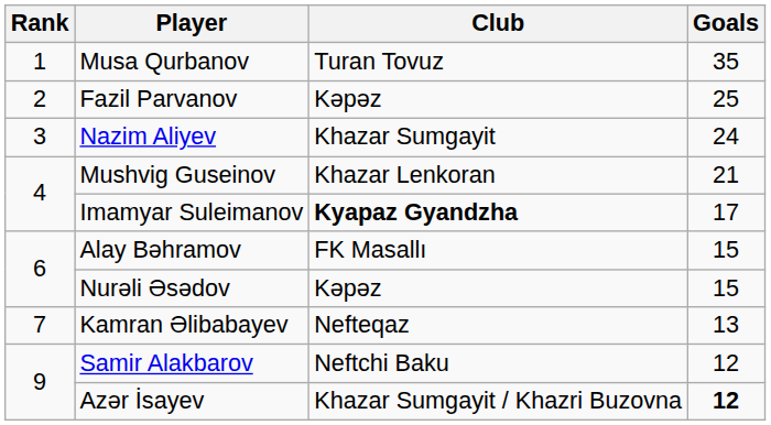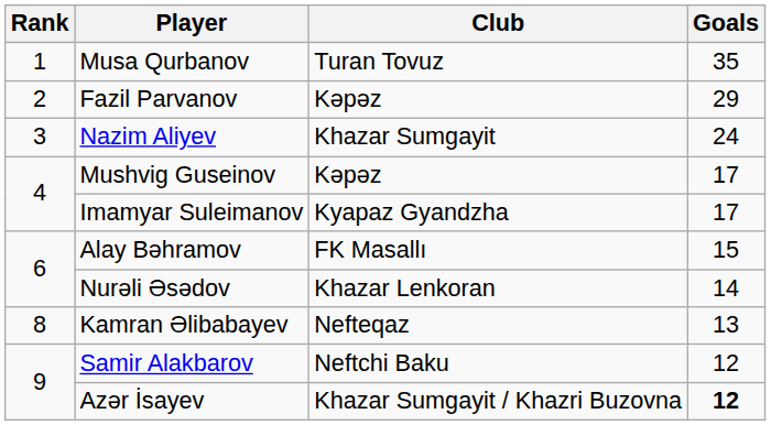 <table class="wikitable" style="text-align:center">
 <tr>
 <th>Rank</th>
 <th>Player</th>
 <th>Club</th>
 <th>Goals</th>
 </tr>
 <tr>
 <td>1</td>
 <td align="left"> Musa Qurbanov</td>
 <td align="left">Turan Tovuz</td>
 <td>35</td>
 </tr>
 <tr>
 <td>2</td>
 <td align="left"> Fazil Parvanov</td>
 <td align="left">Kəpəz</td>
-<td>25</td>
+<td>29</td>
 </tr>
 <tr>
 <td>3</td>
 <td align="left"> <a href='#'>Nazim Aliyev</a></td>
 <td align="left">Khazar Sumgayit</td>
 <td>24</td>
 </tr>
 <tr>
 <td rowspan="2">4</td>
 <td align="left"> Mushvig Guseinov</td>
-<td align="left">Khazar Lenkoran</td>
-<td>21</td>
+<td align="left">Kəpəz</td>
+<td>17</td>
 </tr>
 <tr>
 <td align="left"> Imamyar Suleimanov</td>
-<td align="left"><strong>Kyapaz Gyandzha</strong></td>
+<td align="left">Kyapaz Gyandzha</td>
 <td>17</td>
 </tr>
 <tr>
 <td rowspan="2">6</td>
 <td align="left"> Alay Bəhramov</td>
 <td align="left">FK Masallı</td>
 <td>15</td>
 </tr>
 <tr>
 <td align="left"> Nurəli Əsədov</td>
-<td align="left">Kəpəz</td>
-<td>15</td>
+<td align="left">Khazar Lenkoran</td>
+<td>14</td>
 </tr>
 <tr>
-<td>7</td>
+<td>8</td>
 <td align="left"> Kamran Əlibabayev</td>
 <td align="left">Nefteqaz</td>
 <td>13</td>
 </tr>
 <tr>
 <td rowspan="2">9</td>
 <td align="left"> <a href='#'>Samir Alakbarov</a></td>
 <td align="left">Neftchi Baku</td>
 <td>12</td>
 </tr>
 <tr>
 <td align="left"> Azər İsayev</td>
 <td align="left">Khazar Sumgayit / Khazri Buzovna</td>
 <td><strong>12</strong></td>
 </tr>
 </table>
